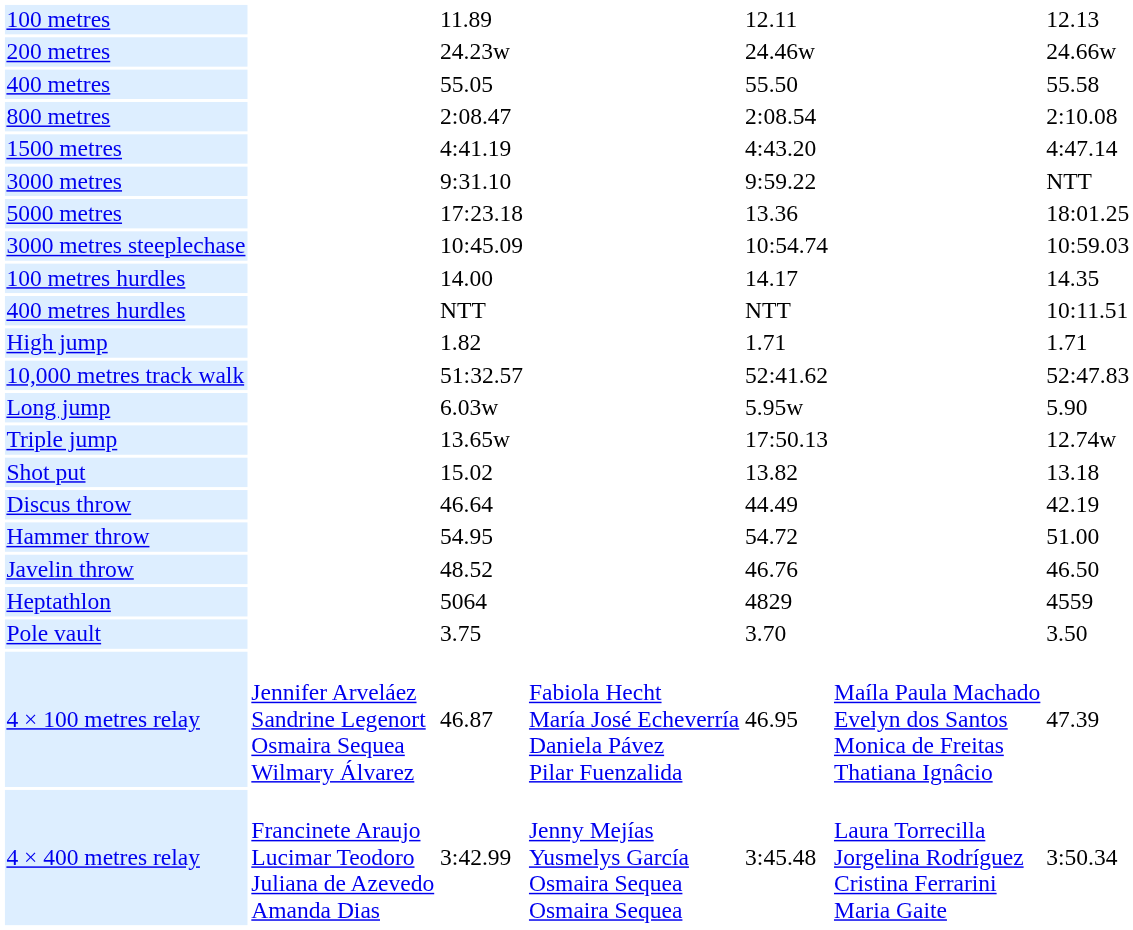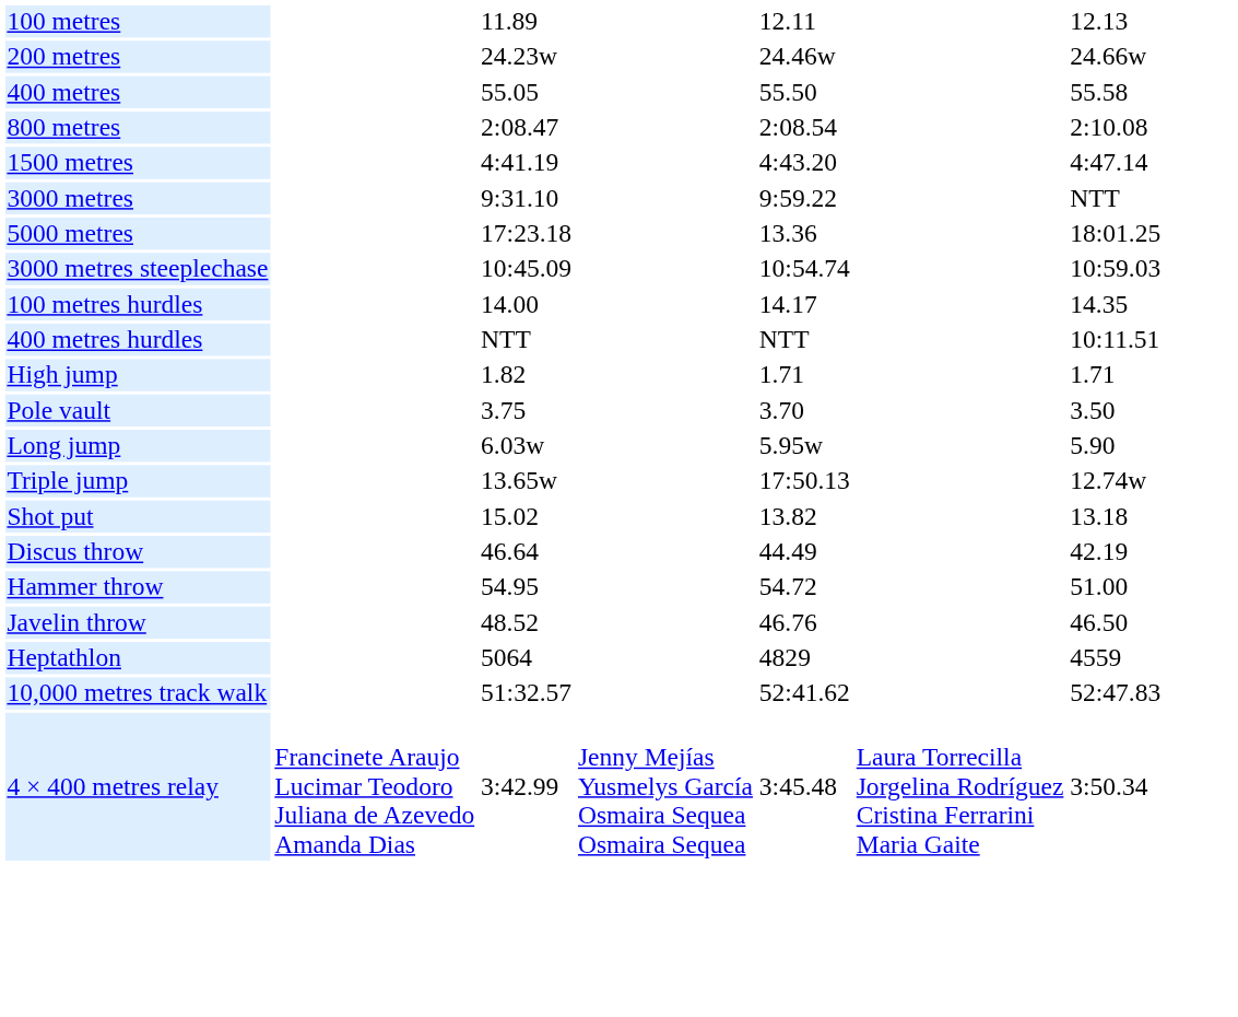 <table>
 <tr>
 <td bgcolor = DDEEFF><a href='#'>100 metres</a></td>
 <td></td>
 <td>11.89</td>
 <td></td>
 <td>12.11</td>
 <td></td>
 <td>12.13</td>
 </tr>
 <tr>
 <td bgcolor = DDEEFF><a href='#'>200 metres</a></td>
 <td></td>
 <td>24.23w</td>
 <td></td>
 <td>24.46w</td>
 <td></td>
 <td>24.66w</td>
 </tr>
 <tr>
 <td bgcolor = DDEEFF><a href='#'>400 metres</a></td>
 <td></td>
 <td>55.05</td>
 <td></td>
 <td>55.50</td>
 <td></td>
 <td>55.58</td>
 </tr>
 <tr>
 <td bgcolor = DDEEFF><a href='#'>800 metres</a></td>
 <td></td>
 <td>2:08.47</td>
 <td></td>
 <td>2:08.54</td>
 <td></td>
 <td>2:10.08</td>
 </tr>
 <tr>
 <td bgcolor = DDEEFF><a href='#'>1500 metres</a></td>
 <td></td>
 <td>4:41.19</td>
 <td></td>
 <td>4:43.20</td>
 <td></td>
 <td>4:47.14</td>
 </tr>
 <tr>
 <td bgcolor = DDEEFF><a href='#'>3000 metres</a></td>
 <td></td>
 <td>9:31.10</td>
 <td></td>
 <td>9:59.22</td>
 <td></td>
 <td>NTT</td>
 </tr>
 <tr>
 <td bgcolor = DDEEFF><a href='#'>5000 metres</a></td>
 <td></td>
 <td>17:23.18</td>
 <td></td>
 <td>13.36</td>
 <td></td>
 <td>18:01.25</td>
 </tr>
 <tr>
 <td bgcolor = DDEEFF><a href='#'>3000 metres steeplechase</a></td>
 <td></td>
 <td>10:45.09</td>
 <td></td>
 <td>10:54.74</td>
 <td></td>
 <td>10:59.03</td>
 </tr>
 <tr>
 <td bgcolor = DDEEFF><a href='#'>100 metres hurdles</a></td>
 <td></td>
 <td>14.00</td>
 <td></td>
 <td>14.17</td>
 <td></td>
 <td>14.35</td>
 </tr>
 <tr>
 <td bgcolor = DDEEFF><a href='#'>400 metres hurdles</a></td>
 <td></td>
 <td>NTT</td>
 <td></td>
 <td>NTT</td>
 <td></td>
 <td>10:11.51</td>
 </tr>
 <tr>
 <td bgcolor = DDEEFF><a href='#'>High jump</a></td>
 <td></td>
 <td>1.82</td>
 <td></td>
 <td>1.71</td>
 <td></td>
 <td>1.71</td>
 </tr>
 <tr>
-<td bgcolor = DDEEFF><a href='#'>10,000 metres track walk</a></td>
+<td bgcolor = DDEEFF><a href='#'>Pole vault</a></td>
 <td></td>
-<td>51:32.57</td>
+<td>3.75</td>
 <td></td>
-<td>52:41.62</td>
+<td>3.70</td>
 <td></td>
-<td>52:47.83</td>
+<td>3.50</td>
 </tr>
 <tr>
 <td bgcolor = DDEEFF><a href='#'>Long jump</a></td>
 <td></td>
 <td>6.03w</td>
 <td></td>
 <td>5.95w</td>
 <td></td>
 <td>5.90</td>
 </tr>
 <tr>
 <td bgcolor = DDEEFF><a href='#'>Triple jump</a></td>
 <td></td>
 <td>13.65w</td>
 <td></td>
 <td>17:50.13</td>
 <td></td>
 <td>12.74w</td>
 </tr>
 <tr>
 <td bgcolor = DDEEFF><a href='#'>Shot put</a></td>
 <td></td>
 <td>15.02</td>
 <td></td>
 <td>13.82</td>
 <td></td>
 <td>13.18</td>
 </tr>
 <tr>
 <td bgcolor = DDEEFF><a href='#'>Discus throw</a></td>
 <td></td>
 <td>46.64</td>
 <td></td>
 <td>44.49</td>
 <td></td>
 <td>42.19</td>
 </tr>
 <tr>
 <td bgcolor = DDEEFF><a href='#'>Hammer throw</a></td>
 <td></td>
 <td>54.95</td>
 <td></td>
 <td>54.72</td>
 <td></td>
 <td>51.00</td>
 </tr>
 <tr>
 <td bgcolor = DDEEFF><a href='#'>Javelin throw</a></td>
 <td></td>
 <td>48.52</td>
 <td></td>
 <td>46.76</td>
 <td></td>
 <td>46.50</td>
 </tr>
 <tr>
 <td bgcolor = DDEEFF><a href='#'>Heptathlon</a></td>
 <td></td>
 <td>5064</td>
 <td></td>
 <td>4829</td>
 <td></td>
 <td>4559</td>
 </tr>
 <tr>
-<td bgcolor = DDEEFF><a href='#'>Pole vault</a></td>
+<td bgcolor = DDEEFF><a href='#'>10,000 metres track walk</a></td>
 <td></td>
-<td>3.75</td>
+<td>51:32.57</td>
 <td></td>
-<td>3.70</td>
+<td>52:41.62</td>
 <td></td>
-<td>3.50</td>
-</tr>
-<tr>
-<td bgcolor = DDEEFF><a href='#'>4 × 100 metres relay</a></td>
-<td><br><a href='#'>Jennifer Arveláez</a><br><a href='#'>Sandrine Legenort</a><br><a href='#'>Osmaira Sequea</a><br><a href='#'>Wilmary Álvarez</a></td>
-<td>46.87</td>
-<td><br><a href='#'>Fabiola Hecht</a><br><a href='#'>María José Echeverría</a><br><a href='#'>Daniela Pávez</a><br><a href='#'>Pilar Fuenzalida</a></td>
-<td>46.95</td>
-<td><br><a href='#'>Maíla Paula Machado</a><br><a href='#'>Evelyn dos Santos</a><br><a href='#'>Monica de Freitas</a><br><a href='#'>Thatiana Ignâcio</a></td>
-<td>47.39</td>
+<td>52:47.83</td>
 </tr>
 <tr>
 <td bgcolor = DDEEFF><a href='#'>4 × 400 metres relay</a></td>
 <td><br><a href='#'>Francinete Araujo</a><br><a href='#'>Lucimar Teodoro</a><br><a href='#'>Juliana de Azevedo</a><br><a href='#'>Amanda Dias</a></td>
 <td>3:42.99</td>
 <td><br><a href='#'>Jenny Mejías</a><br><a href='#'>Yusmelys García</a><br><a href='#'>Osmaira Sequea</a><br><a href='#'>Osmaira Sequea</a></td>
 <td>3:45.48</td>
 <td><br><a href='#'>Laura Torrecilla</a><br><a href='#'>Jorgelina Rodríguez</a><br><a href='#'>Cristina Ferrarini</a><br><a href='#'>Maria Gaite</a></td>
 <td>3:50.34</td>
 </tr>
 </table>
